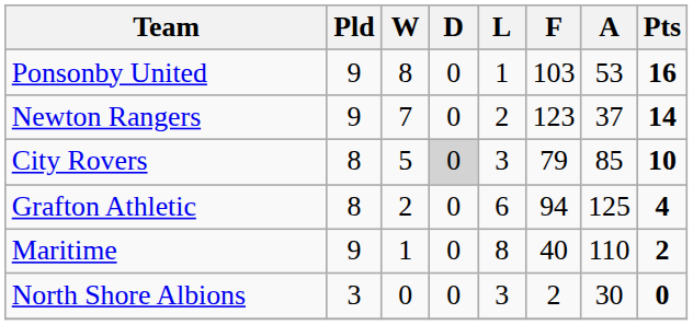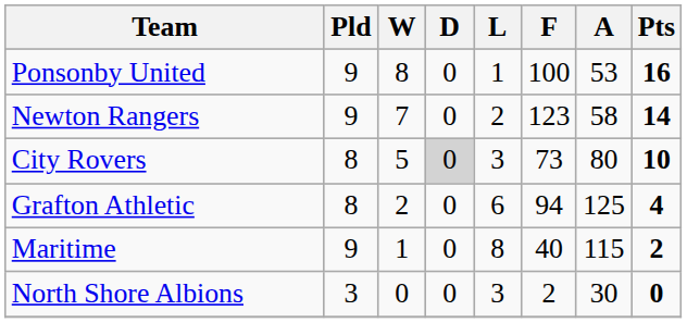 <table class="wikitable" style="text-align:center;">
 <tr>
 <th width=175>Team</th>
 <th width=20 abbr="Played">Pld</th>
 <th width=20 abbr="Won">W</th>
 <th width=20 abbr="Drawn">D</th>
 <th width=20 abbr="Lost">L</th>
 <th width=20 abbr="For">F</th>
 <th width=20 abbr="Against">A</th>
 <th width=20 abbr="Points">Pts</th>
 </tr>
 <tr>
 <td style="text-align:left;"><a href='#'>Ponsonby United</a></td>
 <td>9</td>
 <td>8</td>
 <td>0</td>
 <td>1</td>
-<td>103</td>
+<td>100</td>
 <td>53</td>
 <td><strong>16</strong></td>
 </tr>
 <tr>
 <td style="text-align:left;"><a href='#'>Newton Rangers</a></td>
 <td>9</td>
 <td>7</td>
 <td>0</td>
 <td>2</td>
 <td>123</td>
-<td>37</td>
+<td>58</td>
 <td><strong>14</strong></td>
 </tr>
 <tr>
 <td style="text-align:left;"><a href='#'>City Rovers</a></td>
 <td>8</td>
 <td>5</td>
 <td style="background: lightgrey;">0</td>
 <td>3</td>
-<td>79</td>
-<td>85</td>
+<td>73</td>
+<td>80</td>
 <td><strong>10</strong></td>
 </tr>
 <tr>
 <td style="text-align:left;"><a href='#'>Grafton Athletic</a></td>
 <td>8</td>
 <td>2</td>
 <td>0</td>
 <td>6</td>
 <td>94</td>
 <td>125</td>
 <td><strong>4</strong></td>
 </tr>
 <tr>
 <td style="text-align:left;"><a href='#'>Maritime</a></td>
 <td>9</td>
 <td>1</td>
 <td>0</td>
 <td>8</td>
 <td>40</td>
-<td>110</td>
+<td>115</td>
 <td><strong>2</strong></td>
 </tr>
 <tr>
 <td style="text-align:left;"><a href='#'>North Shore Albions</a></td>
 <td>3</td>
 <td>0</td>
 <td>0</td>
 <td>3</td>
 <td>2</td>
 <td>30</td>
 <td><strong>0</strong></td>
 </tr>
 <tr>
 </tr>
 </table>
